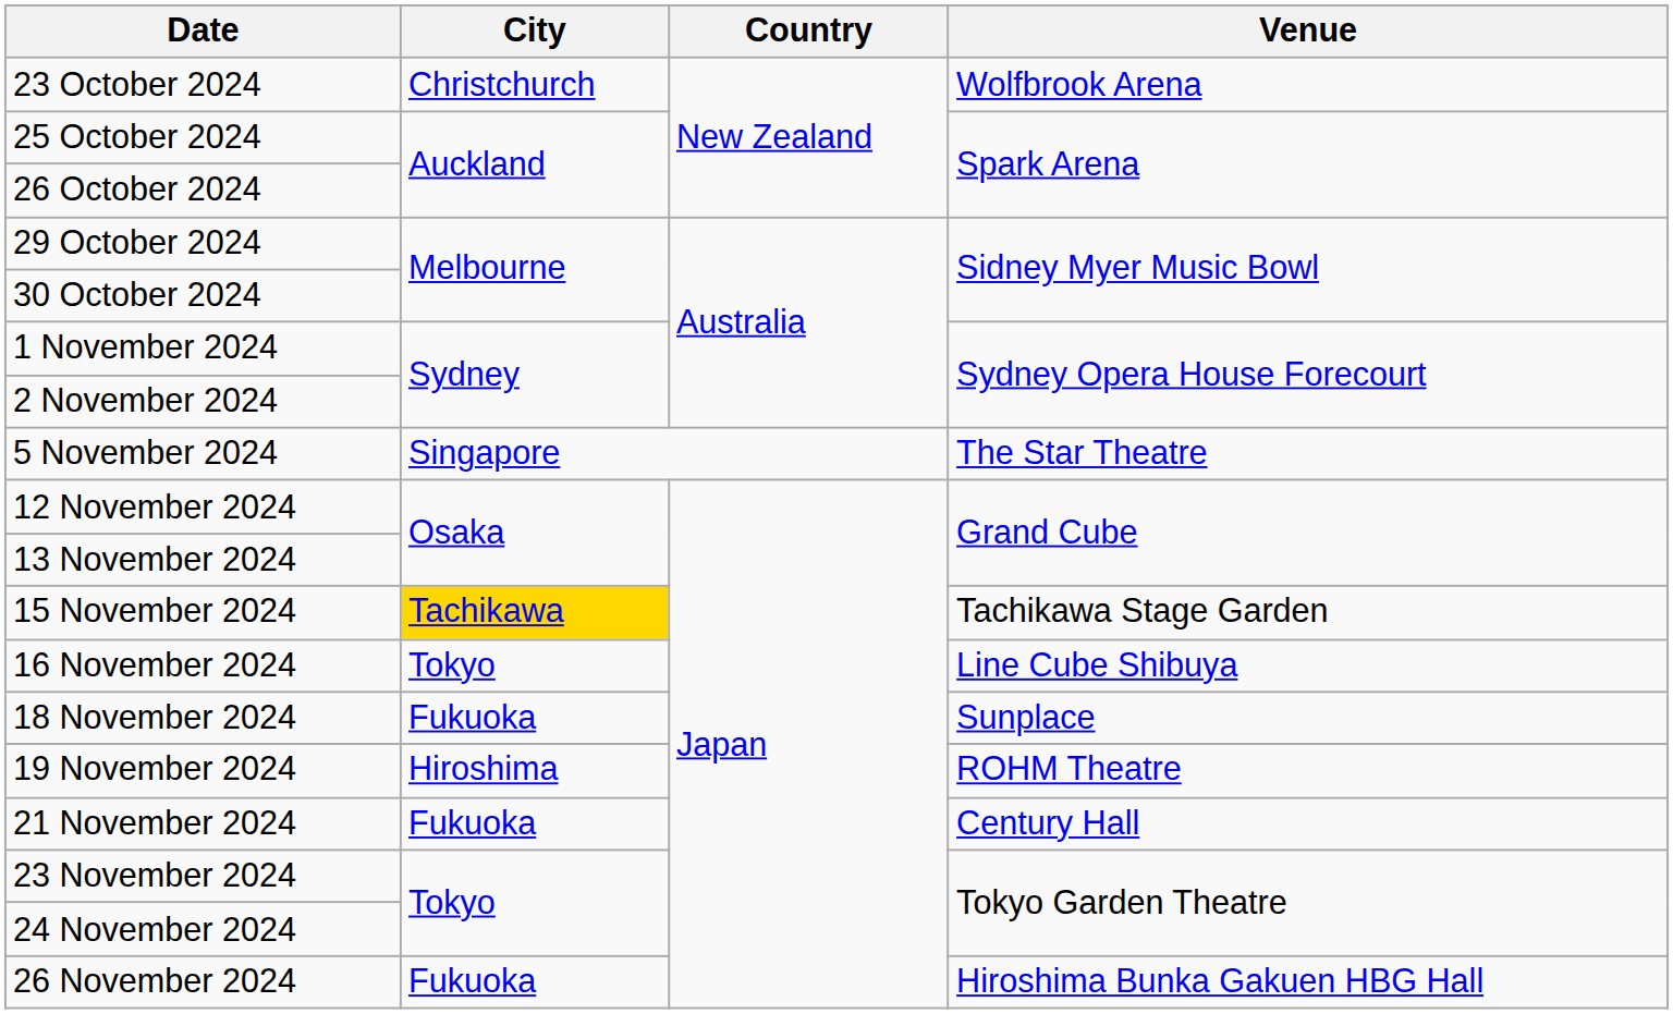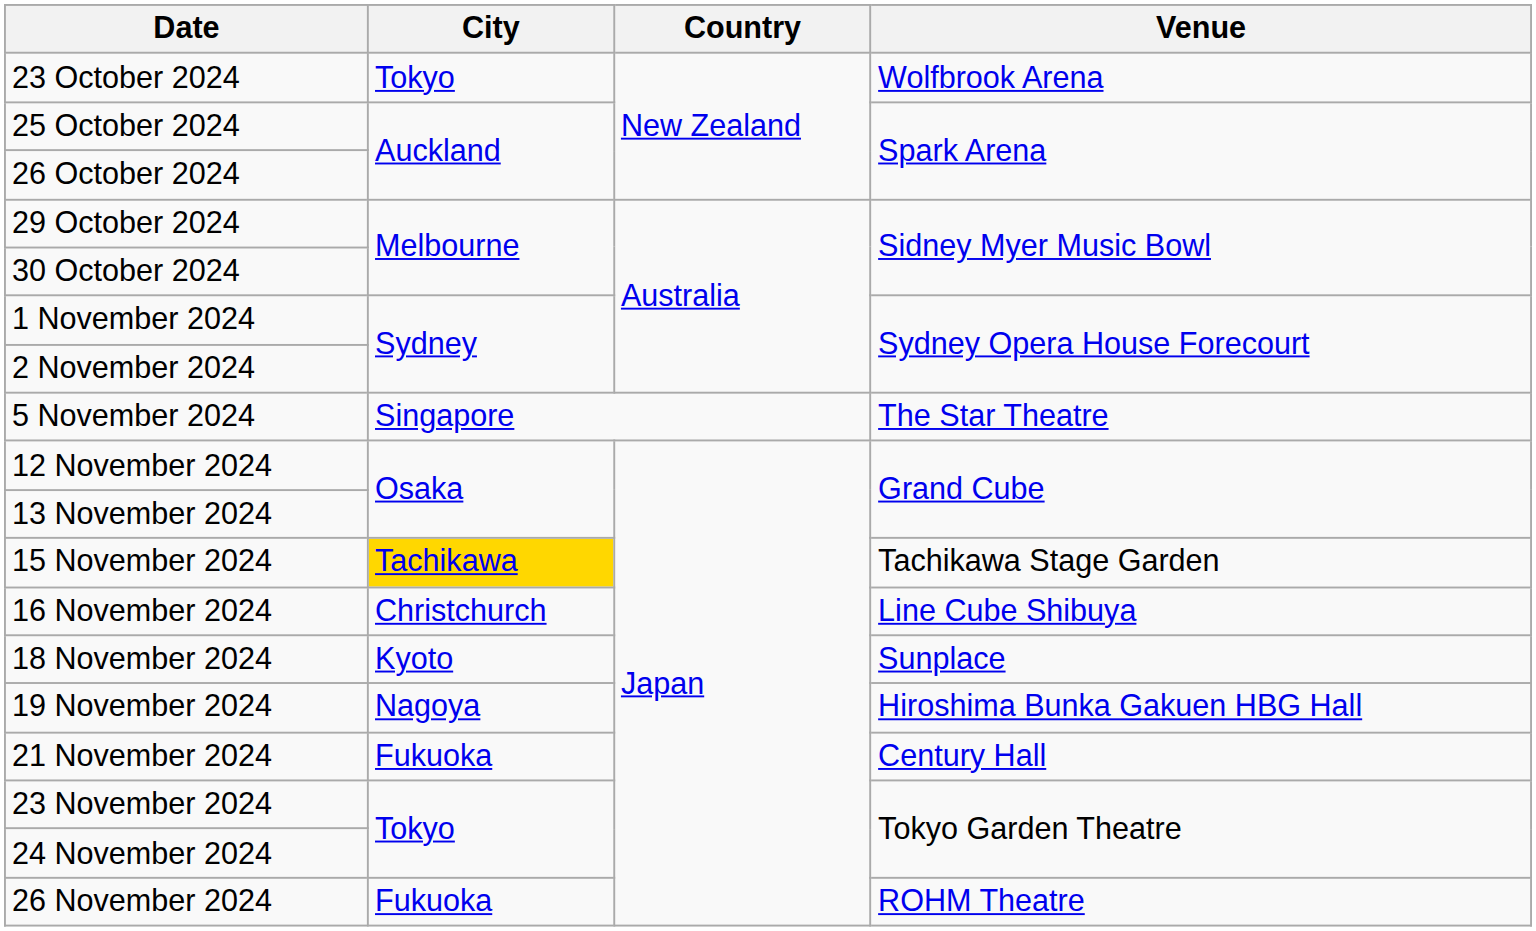 <table class="wikitable" style="width:50em">
 <tr style="font-weight:bold; text-align:center;">
 <th>Date</th>
 <th>City</th>
 <th>Country</th>
 <th>Venue</th>
 </tr>
 <tr>
 <td>23 October 2024</td>
-<td><a href='#'>Christchurch</a></td>
+<td><a href='#'>Tokyo</a></td>
 <td rowspan="3"><a href='#'>New Zealand</a></td>
 <td><a href='#'>Wolfbrook Arena</a></td>
 </tr>
 <tr>
 <td>25 October 2024</td>
 <td rowspan="2"><a href='#'>Auckland</a></td>
 <td rowspan="2"><a href='#'>Spark Arena</a></td>
 </tr>
 <tr>
 <td>26 October 2024</td>
 </tr>
 <tr>
 <td>29 October 2024</td>
 <td rowspan="2"><a href='#'>Melbourne</a></td>
 <td rowspan="4"><a href='#'>Australia</a></td>
 <td rowspan="2"><a href='#'>Sidney Myer Music Bowl</a></td>
 </tr>
 <tr>
 <td>30 October 2024</td>
 </tr>
 <tr>
 <td>1 November 2024</td>
 <td rowspan="2"><a href='#'>Sydney</a></td>
 <td rowspan="2"><a href='#'>Sydney Opera House Forecourt</a></td>
 </tr>
 <tr>
 <td>2 November 2024</td>
 </tr>
 <tr>
 <td>5 November 2024</td>
 <td colspan="2"><a href='#'>Singapore</a></td>
 <td><a href='#'>The Star Theatre</a></td>
 </tr>
 <tr>
 <td>12 November 2024</td>
 <td rowspan="2"><a href='#'>Osaka</a></td>
 <td rowspan="10"><a href='#'>Japan</a></td>
 <td rowspan="2"><a href='#'>Grand Cube</a></td>
 </tr>
 <tr>
 <td>13 November 2024</td>
 </tr>
 <tr>
 <td>15 November 2024</td>
 <td style="background: gold;"><a href='#'>Tachikawa</a></td>
 <td>Tachikawa Stage Garden</td>
 </tr>
 <tr>
 <td>16 November 2024</td>
-<td><a href='#'>Tokyo</a></td>
+<td><a href='#'>Christchurch</a></td>
 <td><a href='#'>Line Cube Shibuya</a></td>
 </tr>
 <tr>
 <td>18 November 2024</td>
-<td><a href='#'>Fukuoka</a></td>
+<td><a href='#'>Kyoto</a></td>
 <td><a href='#'>Sunplace</a></td>
 </tr>
 <tr>
 <td>19 November 2024</td>
-<td><a href='#'>Hiroshima</a></td>
-<td><a href='#'>ROHM Theatre</a></td>
+<td><a href='#'>Nagoya</a></td>
+<td><a href='#'>Hiroshima Bunka Gakuen HBG Hall</a></td>
 </tr>
 <tr>
 <td>21 November 2024</td>
 <td><a href='#'>Fukuoka</a></td>
 <td><a href='#'>Century Hall</a></td>
 </tr>
 <tr>
 <td>23 November 2024</td>
 <td rowspan="2"><a href='#'>Tokyo</a></td>
 <td rowspan="2">Tokyo Garden Theatre</td>
 </tr>
 <tr>
 <td>24 November 2024</td>
 </tr>
 <tr>
 <td>26 November 2024</td>
 <td><a href='#'>Fukuoka</a></td>
-<td><a href='#'>Hiroshima Bunka Gakuen HBG Hall</a></td>
+<td><a href='#'>ROHM Theatre</a></td>
 </tr>
 </table>
